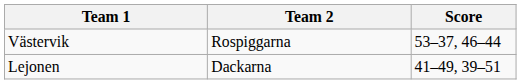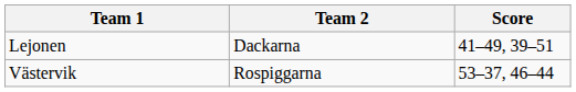 <table class="wikitable" style="font-size: 100%">
 <tr>
 <th width=200>Team 1</th>
 <th width=200>Team 2</th>
 <th width=100>Score</th>
 </tr>
 <tr>
+<td>Lejonen</td>
+<td>Dackarna</td>
+<td>41–49, 39–51</td>
+</tr>
+<tr>
 <td>Västervik</td>
 <td>Rospiggarna</td>
 <td>53–37, 46–44</td>
 </tr>
-<tr>
-<td>Lejonen</td>
-<td>Dackarna</td>
-<td>41–49, 39–51</td>
-</tr>
 </table>
